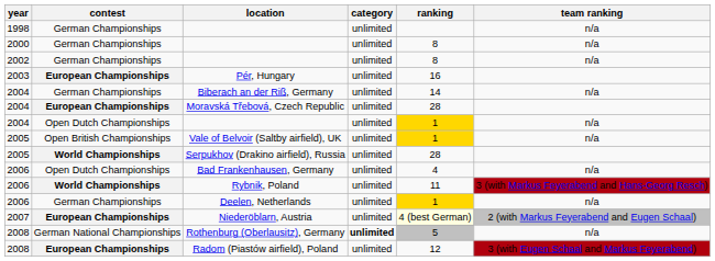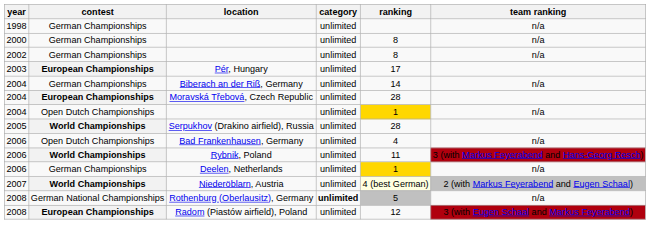 <table class="wikitable" style="font-size: 90%;">
 <tr>
 <th>year</th>
 <th>contest</th>
 <th>location</th>
 <th>category</th>
 <th>ranking</th>
 <th>team ranking</th>
 </tr>
 <tr>
 <td align=center>1998</td>
 <td align=center>German Championships</td>
 <td align=center></td>
 <td align=center>unlimited</td>
 <td align=center></td>
 <td align=center>n/a</td>
 </tr>
 <tr>
 <td align=center>2000</td>
 <td align=center>German Championships</td>
 <td align=center></td>
 <td align=center>unlimited</td>
 <td align=center>8</td>
 <td align=center>n/a</td>
 </tr>
 <tr>
 <td align=center>2002</td>
 <td align=center>German Championships</td>
 <td align=center></td>
 <td align=center>unlimited</td>
 <td align=center>8</td>
 <td align=center>n/a</td>
 </tr>
 <tr>
 <td align=center>2003</td>
 <th align=center>European Championships</th>
 <td align=center><a href='#'>Pér</a>, Hungary</td>
 <td align=center>unlimited</td>
-<td align=center>16</td>
+<td align=center>17</td>
 <td align=center></td>
 </tr>
 <tr>
 <td align=center>2004</td>
 <td align=center>German Championships</td>
 <td align=center><a href='#'>Biberach an der Riß</a>, Germany</td>
 <td align=center>unlimited</td>
 <td align=center>14</td>
 <td align=center>n/a</td>
 </tr>
 <tr>
 <td align=center>2004</td>
 <th align=center>European Championships</th>
 <td align=center><a href='#'>Moravská Třebová</a>, Czech Republic</td>
 <td align=center>unlimited</td>
 <td align=center>28</td>
 <td align=center></td>
 </tr>
 <tr>
 <td align=center>2004</td>
 <td align=center>Open Dutch Championships</td>
 <td align=center></td>
-<td align=center>unlimited</td>
-<td bgcolor="gold" align=center>1</td>
-<td align=center>n/a</td>
-</tr>
-<tr>
-<td align=center>2005</td>
-<td align=center>Open British Championships</td>
-<td align=center><a href='#'>Vale of Belvoir</a> (Saltby airfield), UK</td>
 <td align=center>unlimited</td>
 <td bgcolor="gold" align=center>1</td>
 <td align=center>n/a</td>
 </tr>
 <tr>
 <td align=center>2005</td>
 <th align=center>World Championships</th>
 <td align=center><a href='#'>Serpukhov</a> (Drakino airfield), Russia</td>
 <td align=center>unlimited</td>
 <td align=center>28</td>
 <td align=center></td>
 </tr>
 <tr>
 <td align=center>2006</td>
 <td align=center>Open Dutch Championships</td>
 <td align=center><a href='#'>Bad Frankenhausen</a>, Germany</td>
 <td align=center>unlimited</td>
 <td align=center>4</td>
 <td align=center>n/a</td>
 </tr>
 <tr>
 <td align=center>2006</td>
 <th align=center>World Championships</th>
 <td align=center><a href='#'>Rybnik</a>, Poland</td>
 <td align=center>unlimited</td>
 <td align=center>11</td>
 <td bgcolor="bronze" align=center>3 (with <a href='#'>Markus Feyerabend</a> and <a href='#'>Hans-Georg Resch</a>)</td>
 </tr>
 <tr>
 <td align=center>2006</td>
 <td align=center>German Championships</td>
 <td align=center><a href='#'>Deelen</a>, Netherlands</td>
 <td align=center>unlimited</td>
 <td bgcolor="gold" align=center>1</td>
 <td align=center>n/a</td>
 </tr>
 <tr>
 <td align=center>2007</td>
-<th align=center>European Championships</th>
+<th align=center>World Championships</th>
 <td align=center><a href='#'>Niederöblarn</a>, Austria</td>
 <td align=center>unlimited</td>
 <td align=center style="background: lightyellow;">4 (best German)</td>
 <td bgcolor="silver" align=center>2 (with <a href='#'>Markus Feyerabend</a> and <a href='#'>Eugen Schaal</a>)</td>
 </tr>
 <tr>
 <td align=center>2008</td>
 <td align=center>German National Championships</td>
 <td align=center><a href='#'>Rothenburg (Oberlausitz)</a>, Germany</td>
 <td align=center><strong>unlimited</strong></td>
 <td bgcolor="silver" align=center>5</td>
 <td align=center>n/a</td>
 </tr>
 <tr>
 <td align=center>2008</td>
 <th align=center>European Championships</th>
 <td align=center><a href='#'>Radom</a> (Piastów airfield), Poland</td>
 <td align=center>unlimited</td>
 <td align=center>12</td>
 <td bgcolor="bronze" align=center>3 (with <a href='#'>Eugen Schaal</a> and <a href='#'>Markus Feyerabend</a>)</td>
 </tr>
 </table>
